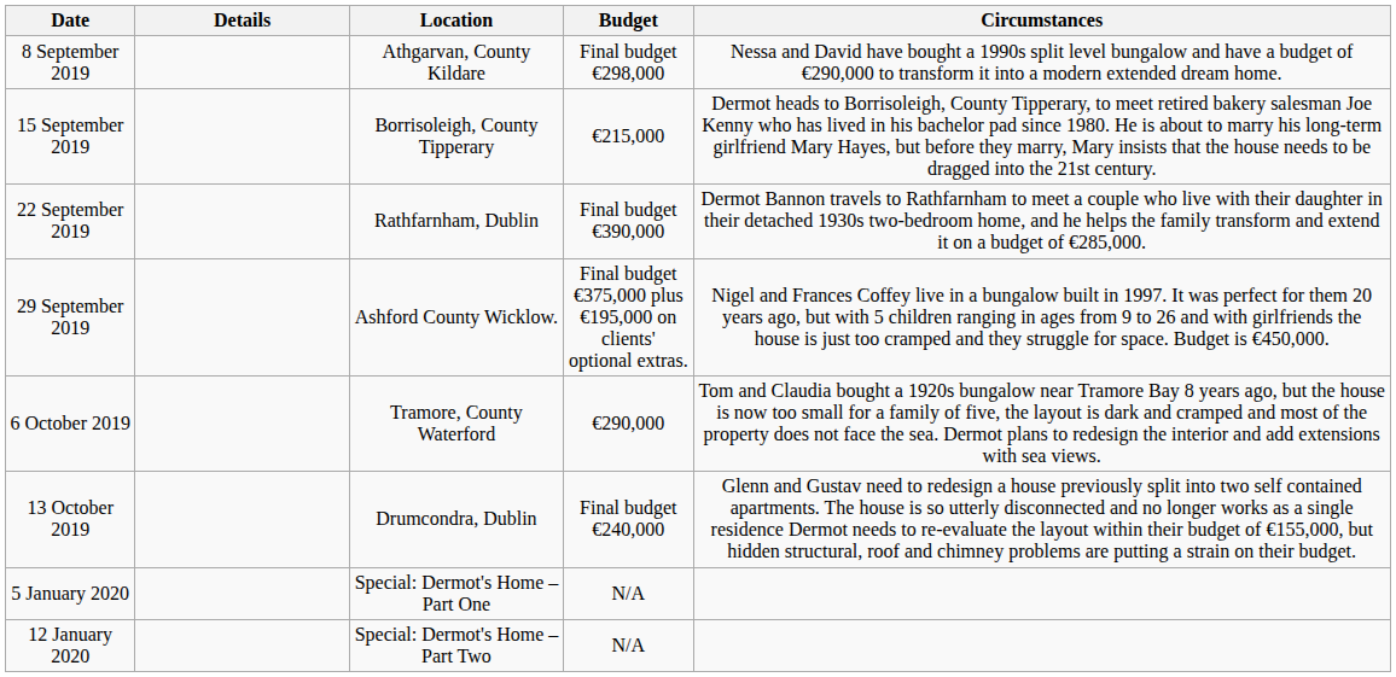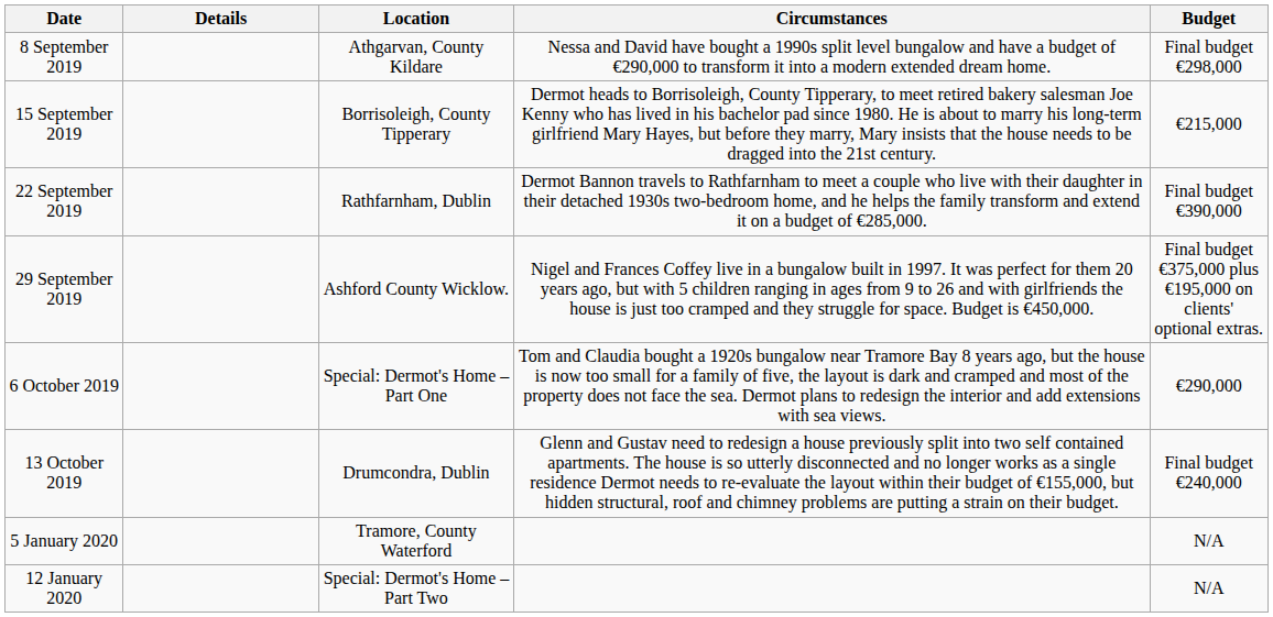 <table class="wikitable">
 <tr>
 <th width="100" rowspan="1">Date</th>
 <th width="170" rowspan="1">Details</th>
 <th width="170" rowspan="1">Location</th>
+<th width="570" rowspan="1">Circumstances</th>
 <th width="100" rowspan="1">Budget</th>
-<th width="570" rowspan="1">Circumstances</th>
 </tr>
 <tr>
 <td style="text-align: center;">8 September 2019</td>
 <td style="text-align: center;"></td>
 <td style="text-align: center;">Athgarvan, County Kildare</td>
+<td style="text-align: center;">Nessa and David have bought a 1990s split level bungalow and have a budget of €290,000 to transform it into a modern extended dream home.</td>
 <td style="text-align: center;">Final budget €298,000</td>
-<td style="text-align: center;">Nessa and David have bought a 1990s split level bungalow and have a budget of €290,000 to transform it into a modern extended dream home.</td>
 </tr>
 <tr>
 <td style="text-align: center;">15 September 2019</td>
 <td style="text-align: center;"></td>
 <td style="text-align: center;">Borrisoleigh, County Tipperary</td>
+<td style="text-align: center;">Dermot heads to Borrisoleigh, County Tipperary, to meet retired bakery salesman Joe Kenny who has lived in his bachelor pad since 1980. He is about to marry his long-term girlfriend Mary Hayes, but before they marry, Mary insists that the house needs to be dragged into the 21st century.</td>
 <td style="text-align: center;">€215,000</td>
-<td style="text-align: center;">Dermot heads to Borrisoleigh, County Tipperary, to meet retired bakery salesman Joe Kenny who has lived in his bachelor pad since 1980. He is about to marry his long-term girlfriend Mary Hayes, but before they marry, Mary insists that the house needs to be dragged into the 21st century.</td>
 </tr>
 <tr>
 <td style="text-align: center;">22 September 2019</td>
 <td style="text-align: center;"></td>
 <td style="text-align: center;">Rathfarnham, Dublin</td>
+<td style="text-align: center;">Dermot Bannon travels to Rathfarnham to meet a couple who live with their daughter in their detached 1930s two-bedroom home, and he helps the family transform and extend it on a budget of €285,000.</td>
 <td style="text-align: center;">Final budget €390,000</td>
-<td style="text-align: center;">Dermot Bannon travels to Rathfarnham to meet a couple who live with their daughter in their detached 1930s two-bedroom home, and he helps the family transform and extend it on a budget of €285,000.</td>
 </tr>
 <tr>
 <td style="text-align: center;">29 September 2019</td>
 <td style="text-align: center;"></td>
 <td style="text-align: center;">Ashford County Wicklow.</td>
+<td style="text-align: center;">Nigel and Frances Coffey live in a bungalow built in 1997. It was perfect for them 20 years ago, but with 5 children ranging in ages from 9 to 26 and with girlfriends the house is just too cramped and they struggle for space. Budget is €450,000.</td>
 <td style="text-align: center;">Final budget €375,000 plus €195,000 on clients' optional extras.</td>
-<td style="text-align: center;">Nigel and Frances Coffey live in a bungalow built in 1997. It was perfect for them 20 years ago, but with 5 children ranging in ages from 9 to 26 and with girlfriends the house is just too cramped and they struggle for space. Budget is €450,000.</td>
 </tr>
 <tr>
 <td style="text-align: center;">6 October 2019</td>
 <td style="text-align: center;"></td>
-<td style="text-align: center;">Tramore, County Waterford</td>
+<td style="text-align: center;">Special: Dermot's Home – Part One</td>
+<td style="text-align: center;">Tom and Claudia bought a 1920s bungalow near Tramore Bay 8 years ago, but the house is now too small for a family of five, the layout is dark and cramped and most of the property does not face the sea.  Dermot plans to redesign the interior and add extensions with sea views.</td>
 <td style="text-align: center;">€290,000</td>
-<td style="text-align: center;">Tom and Claudia bought a 1920s bungalow near Tramore Bay 8 years ago, but the house is now too small for a family of five, the layout is dark and cramped and most of the property does not face the sea.  Dermot plans to redesign the interior and add extensions with sea views.</td>
 </tr>
 <tr>
 <td style="text-align: center;">13 October 2019</td>
 <td style="text-align: center;"></td>
 <td style="text-align: center;">Drumcondra, Dublin</td>
+<td style="text-align: center;">Glenn and Gustav need to redesign a house previously split into two self contained apartments. The house is so utterly disconnected and no longer works as a single residence Dermot needs to re-evaluate the layout within their budget of €155,000, but hidden structural, roof and chimney problems are putting a strain on their budget.</td>
 <td style="text-align: center;">Final budget €240,000</td>
-<td style="text-align: center;">Glenn and Gustav need to redesign a house previously split into two self contained apartments. The house is so utterly disconnected and no longer works as a single residence Dermot needs to re-evaluate the layout within their budget of €155,000, but hidden structural, roof and chimney problems are putting a strain on their budget.</td>
 </tr>
 <tr>
 <td style="text-align: center;">5 January 2020</td>
 <td style="text-align: center;"></td>
-<td style="text-align: center;">Special: Dermot's Home – Part One</td>
+<td style="text-align: center;">Tramore, County Waterford</td>
+<td style="text-align: center;"></td>
 <td style="text-align: center;">N/A</td>
-<td style="text-align: center;"></td>
 </tr>
 <tr>
 <td style="text-align: center;">12 January 2020</td>
 <td style="text-align: center;"></td>
 <td style="text-align: center;">Special: Dermot's Home – Part Two</td>
+<td style="text-align: center;"></td>
 <td style="text-align: center;">N/A</td>
-<td style="text-align: center;"></td>
 </tr>
 </table>
